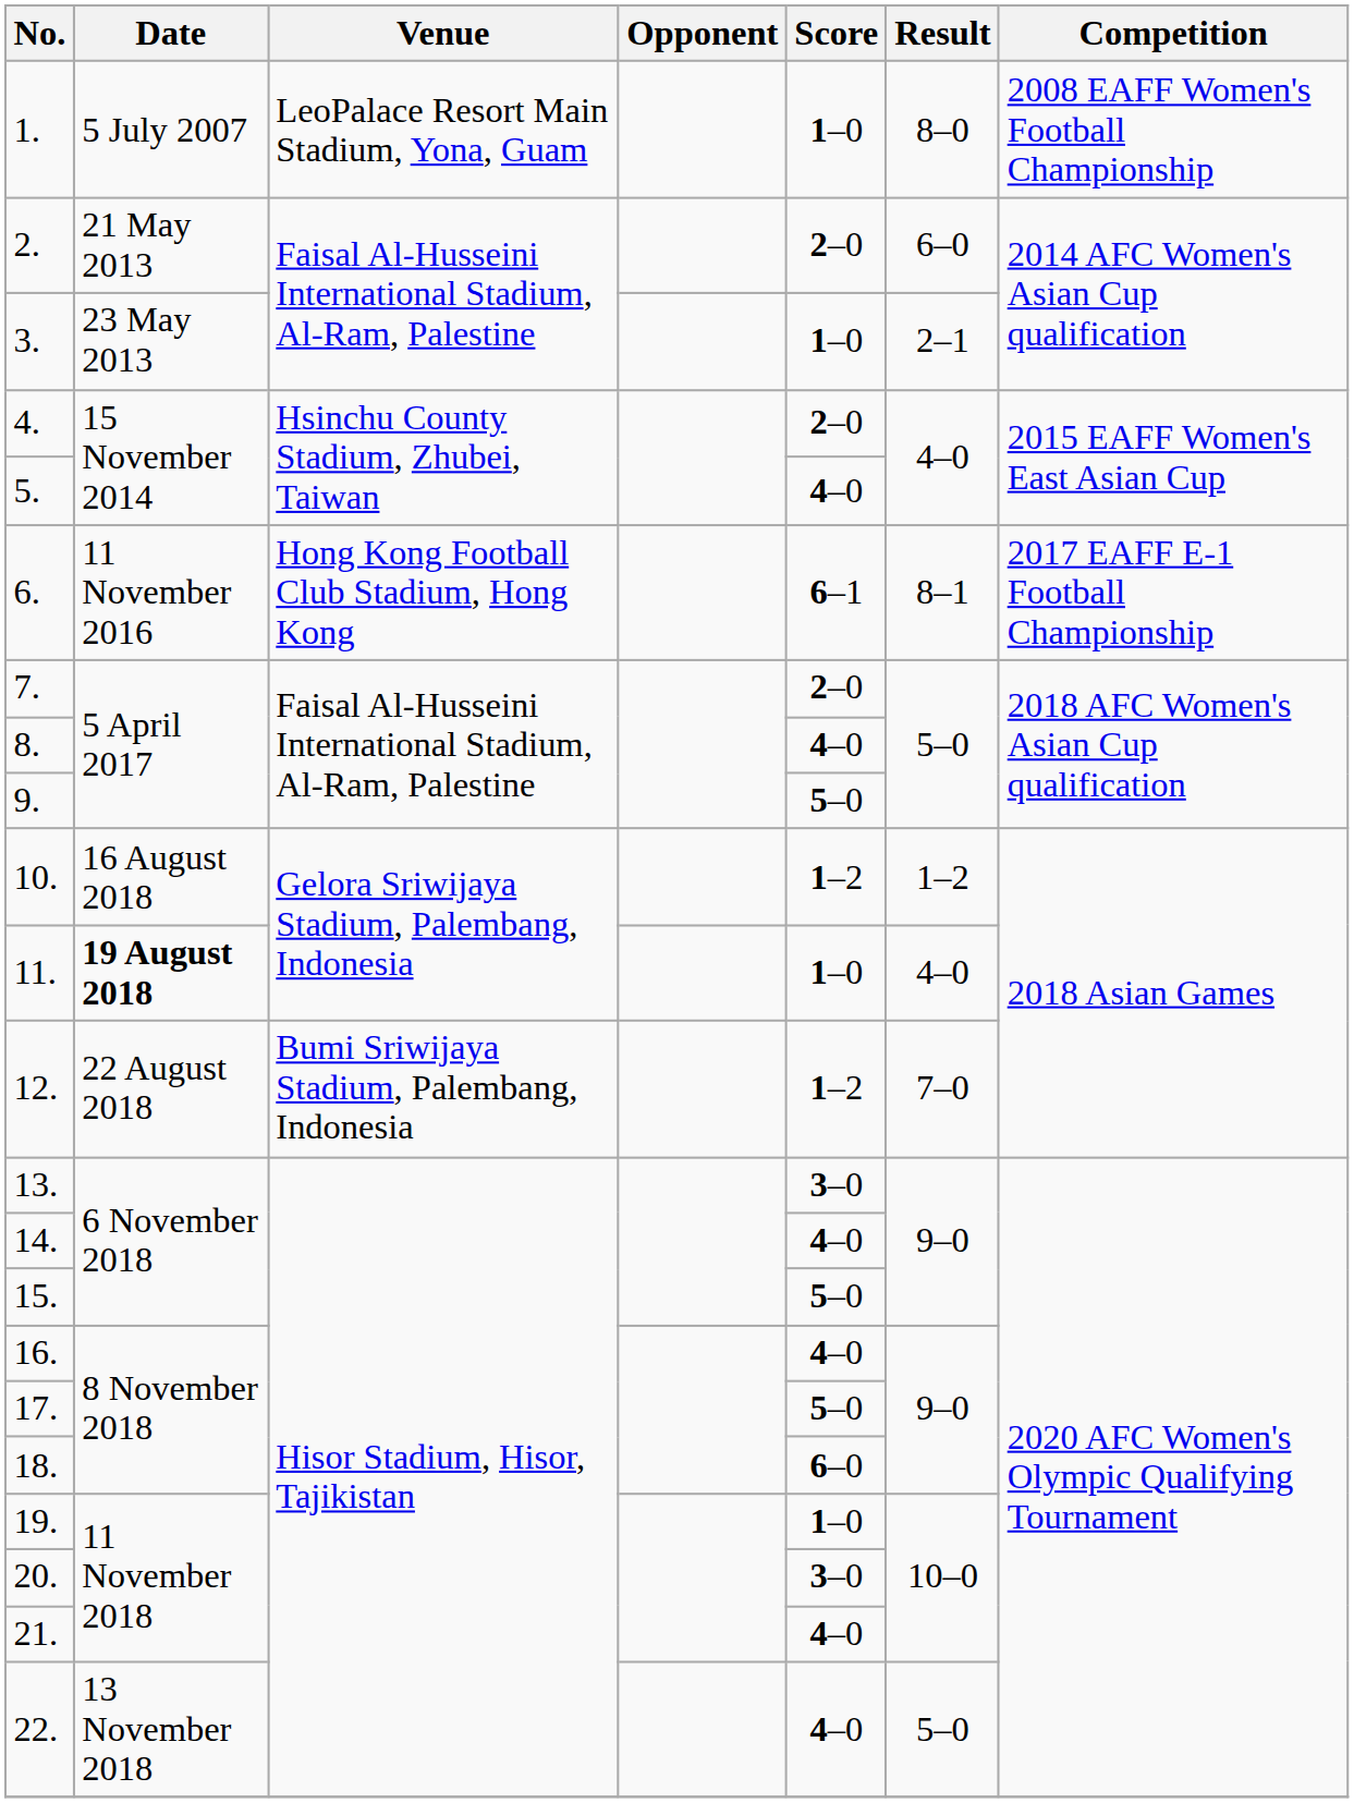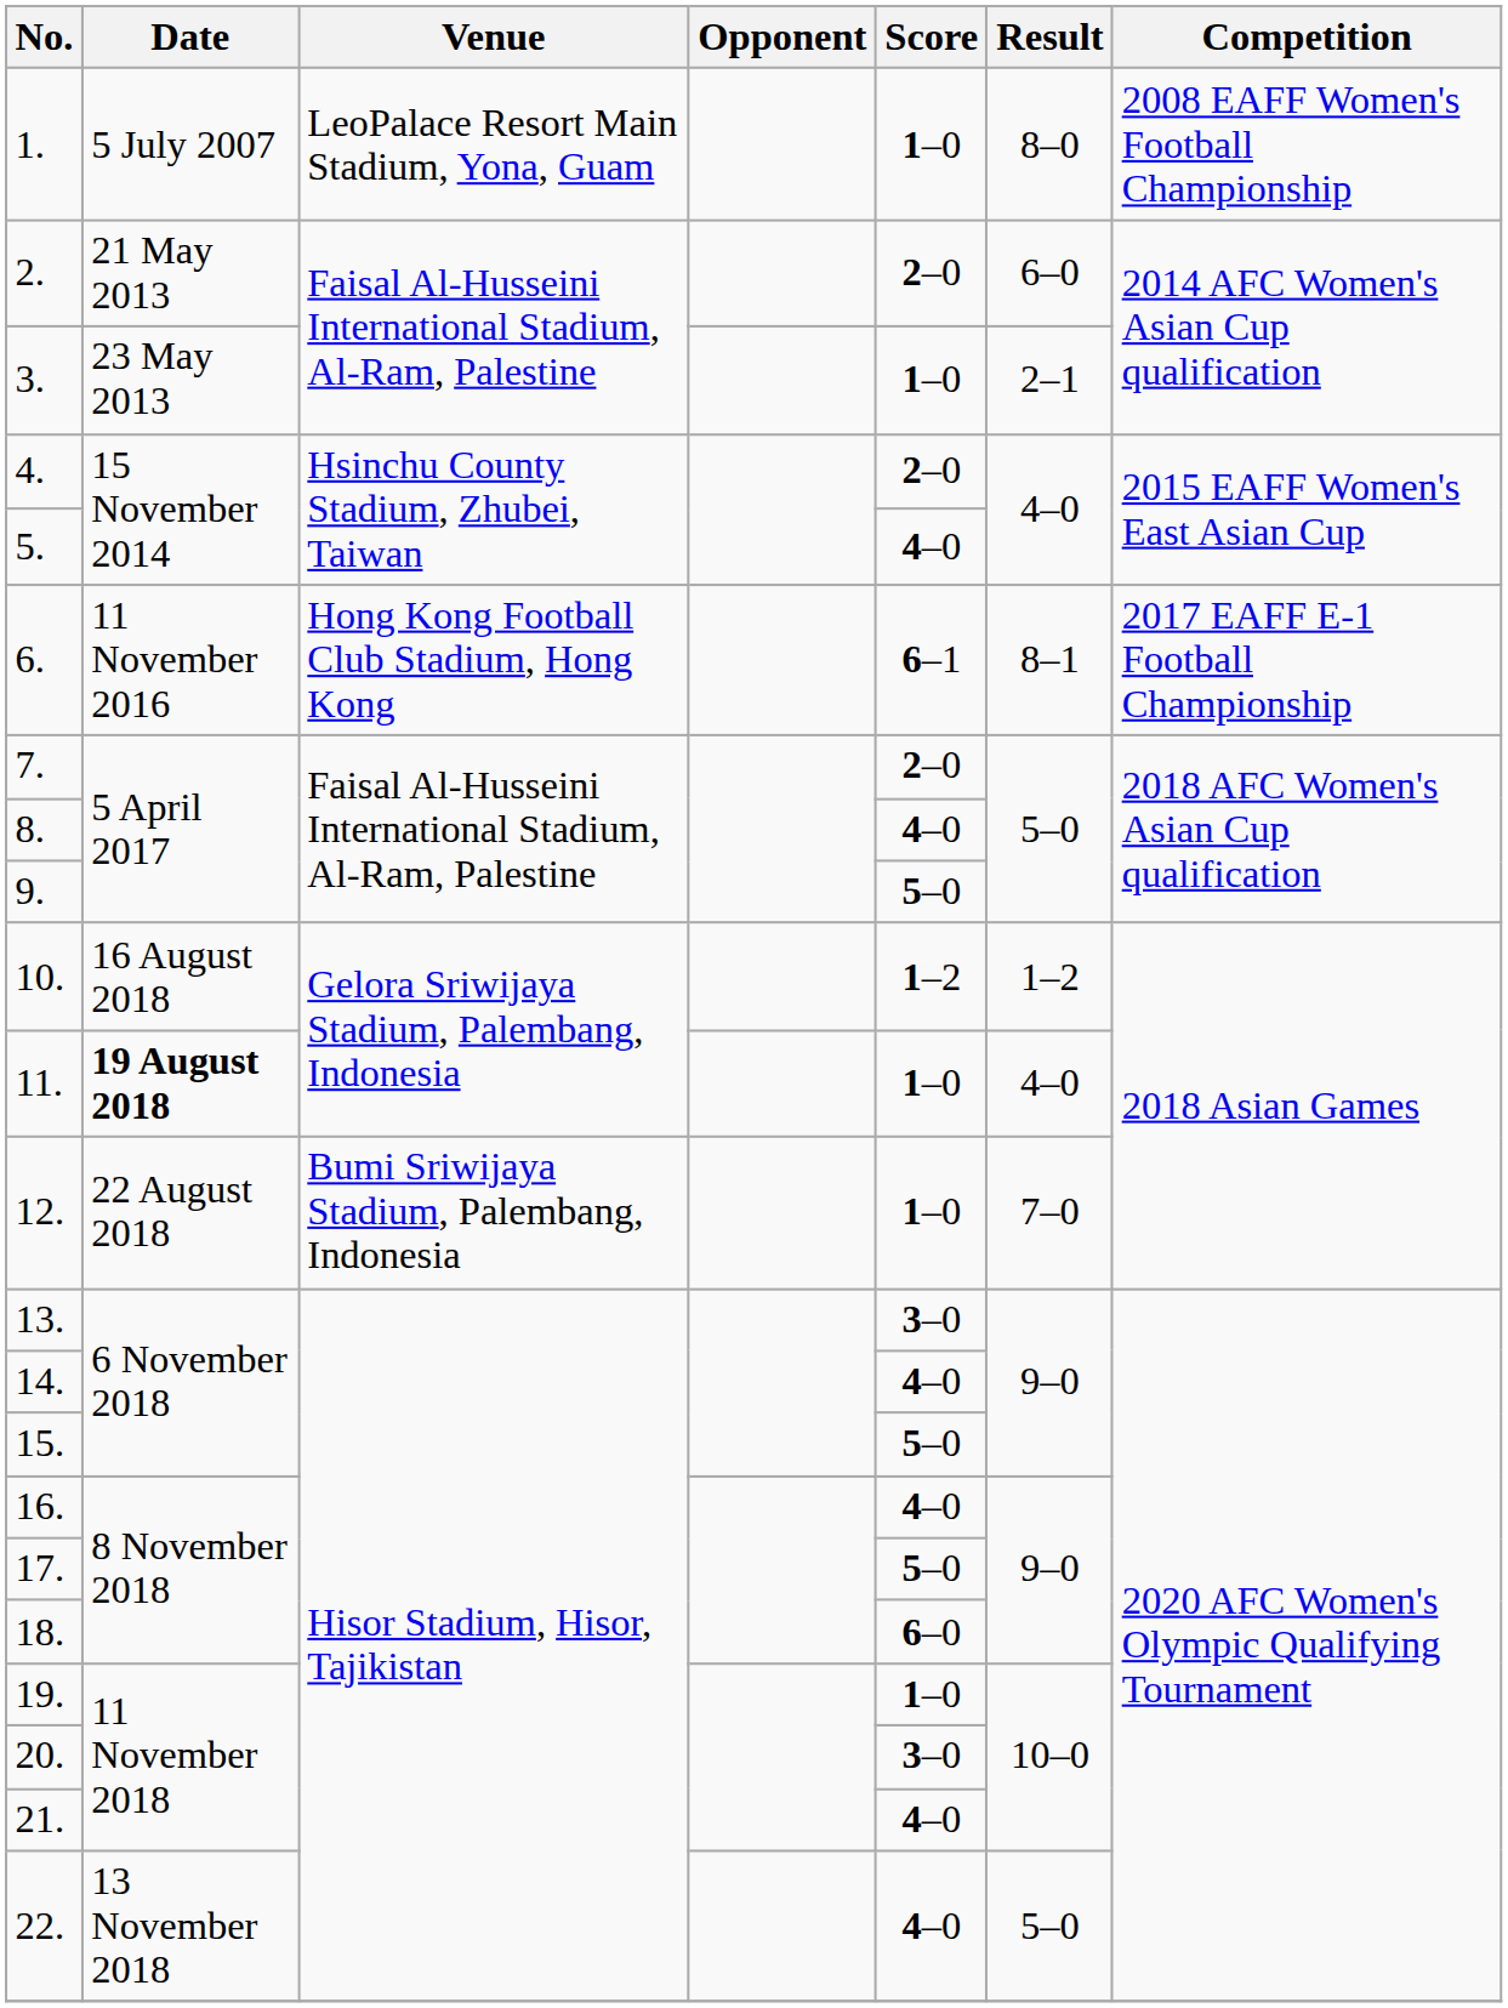 <table class="wikitable">
 <tr>
 <th>No.</th>
 <th>Date</th>
 <th>Venue</th>
 <th>Opponent</th>
 <th>Score</th>
 <th>Result</th>
 <th>Competition</th>
 </tr>
 <tr>
 <td>1.</td>
 <td>5 July 2007</td>
 <td>LeoPalace Resort Main Stadium, <a href='#'>Yona</a>, <a href='#'>Guam</a></td>
 <td></td>
 <td align=center><strong>1</strong>–0</td>
 <td align=center>8–0</td>
 <td><a href='#'>2008 EAFF Women's Football Championship</a></td>
 </tr>
 <tr>
 <td>2.</td>
 <td>21 May 2013</td>
 <td rowspan=2><a href='#'>Faisal Al-Husseini International Stadium</a>, <a href='#'>Al-Ram</a>, <a href='#'>Palestine</a></td>
 <td></td>
 <td align=center><strong>2</strong>–0</td>
 <td align=center>6–0</td>
 <td rowspan=2><a href='#'>2014 AFC Women's Asian Cup qualification</a></td>
 </tr>
 <tr>
 <td>3.</td>
 <td>23 May 2013</td>
 <td></td>
 <td align=center><strong>1</strong>–0</td>
 <td align=center>2–1</td>
 </tr>
 <tr>
 <td>4.</td>
 <td rowspan=2>15 November 2014</td>
 <td rowspan=2><a href='#'>Hsinchu County Stadium</a>, <a href='#'>Zhubei</a>, <a href='#'>Taiwan</a></td>
 <td rowspan=2></td>
 <td align=center><strong>2</strong>–0</td>
 <td rowspan=2 align=center>4–0</td>
 <td rowspan=2><a href='#'>2015 EAFF Women's East Asian Cup</a></td>
 </tr>
 <tr>
 <td>5.</td>
 <td align=center><strong>4</strong>–0</td>
 </tr>
 <tr>
 <td>6.</td>
 <td>11 November 2016</td>
 <td><a href='#'>Hong Kong Football Club Stadium</a>, <a href='#'>Hong Kong</a></td>
 <td></td>
 <td align=center><strong>6</strong>–1</td>
 <td align=center>8–1</td>
 <td><a href='#'>2017 EAFF E-1 Football Championship</a></td>
 </tr>
 <tr>
 <td>7.</td>
 <td rowspan=3>5 April 2017</td>
 <td rowspan=3>Faisal Al-Husseini International Stadium, Al-Ram, Palestine</td>
 <td rowspan=3></td>
 <td align=center><strong>2</strong>–0</td>
 <td rowspan=3 align=center>5–0</td>
 <td rowspan=3><a href='#'>2018 AFC Women's Asian Cup qualification</a></td>
 </tr>
 <tr>
 <td>8.</td>
 <td align=center><strong>4</strong>–0</td>
 </tr>
 <tr>
 <td>9.</td>
 <td align=center><strong>5</strong>–0</td>
 </tr>
 <tr>
 <td>10.</td>
 <td>16 August 2018</td>
 <td rowspan=2><a href='#'>Gelora Sriwijaya Stadium</a>, <a href='#'>Palembang</a>, <a href='#'>Indonesia</a></td>
 <td></td>
 <td align=center><strong>1</strong>–2</td>
 <td align=center>1–2</td>
 <td rowspan=3><a href='#'>2018 Asian Games</a></td>
 </tr>
 <tr>
 <td>11.</td>
 <td><strong>19 August 2018</strong></td>
 <td></td>
 <td align=center><strong>1</strong>–0</td>
 <td align=center>4–0</td>
 </tr>
 <tr>
 <td>12.</td>
 <td>22 August 2018</td>
 <td><a href='#'>Bumi Sriwijaya Stadium</a>, Palembang, Indonesia</td>
 <td></td>
-<td align=center><strong>1</strong>–2</td>
+<td align=center><strong>1</strong>–0</td>
 <td align=center>7–0</td>
 </tr>
 <tr>
 <td>13.</td>
 <td rowspan=3>6 November 2018</td>
 <td rowspan=10><a href='#'>Hisor Stadium</a>, <a href='#'>Hisor</a>, <a href='#'>Tajikistan</a></td>
 <td rowspan=3></td>
 <td align=center><strong>3</strong>–0</td>
 <td rowspan=3 align=center>9–0</td>
 <td rowspan=10><a href='#'>2020 AFC Women's Olympic Qualifying Tournament</a></td>
 </tr>
 <tr>
 <td>14.</td>
 <td align=center><strong>4</strong>–0</td>
 </tr>
 <tr>
 <td>15.</td>
 <td align=center><strong>5</strong>–0</td>
 </tr>
 <tr>
 <td>16.</td>
 <td rowspan=3>8 November 2018</td>
 <td rowspan=3></td>
 <td align=center><strong>4</strong>–0</td>
 <td rowspan=3 align=center>9–0</td>
 </tr>
 <tr>
 <td>17.</td>
 <td align=center><strong>5</strong>–0</td>
 </tr>
 <tr>
 <td>18.</td>
 <td align=center><strong>6</strong>–0</td>
 </tr>
 <tr>
 <td>19.</td>
 <td rowspan=3>11 November 2018</td>
 <td rowspan=3></td>
 <td align=center><strong>1</strong>–0</td>
 <td rowspan=3 align=center>10–0</td>
 </tr>
 <tr>
 <td>20.</td>
 <td align=center><strong>3</strong>–0</td>
 </tr>
 <tr>
 <td>21.</td>
 <td align=center><strong>4</strong>–0</td>
 </tr>
 <tr>
 <td>22.</td>
 <td>13 November 2018</td>
 <td></td>
 <td align=center><strong>4</strong>–0</td>
 <td align=center>5–0</td>
 </tr>
 <tr>
 </tr>
 </table>
